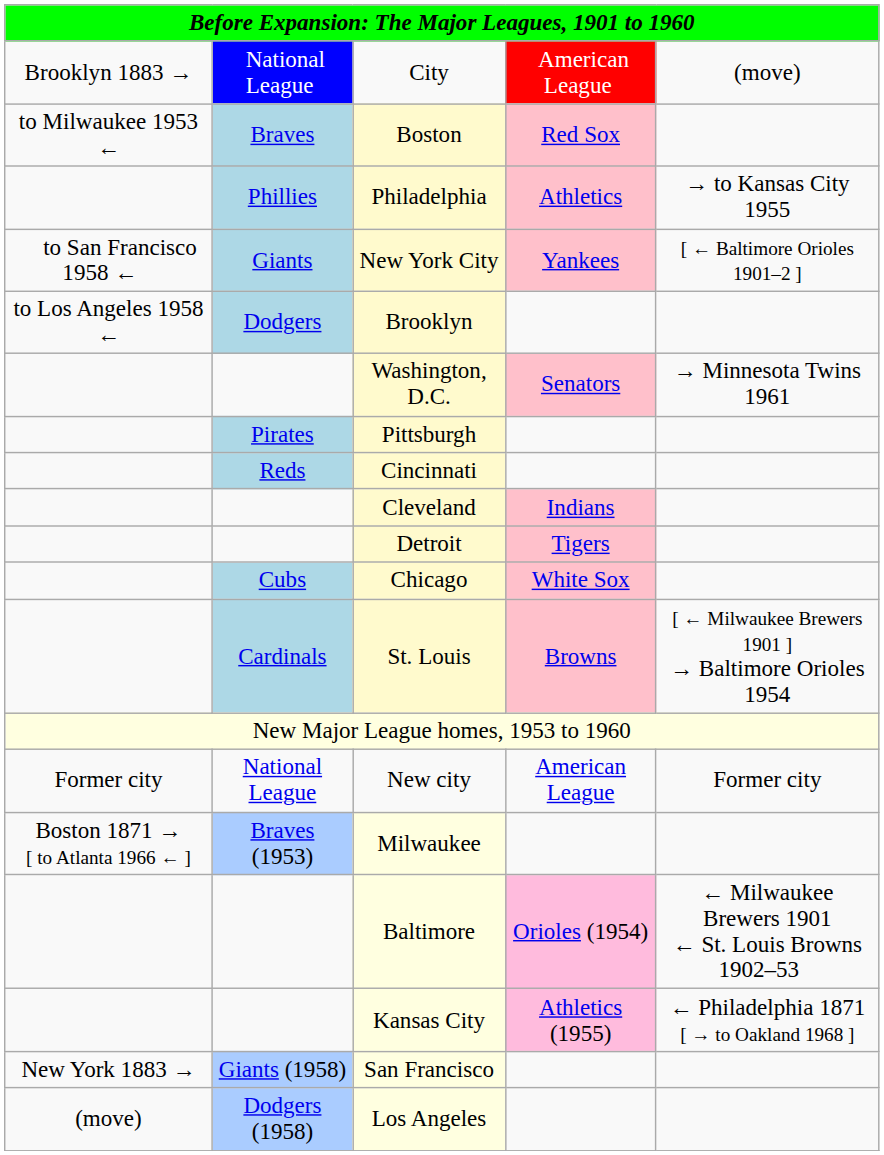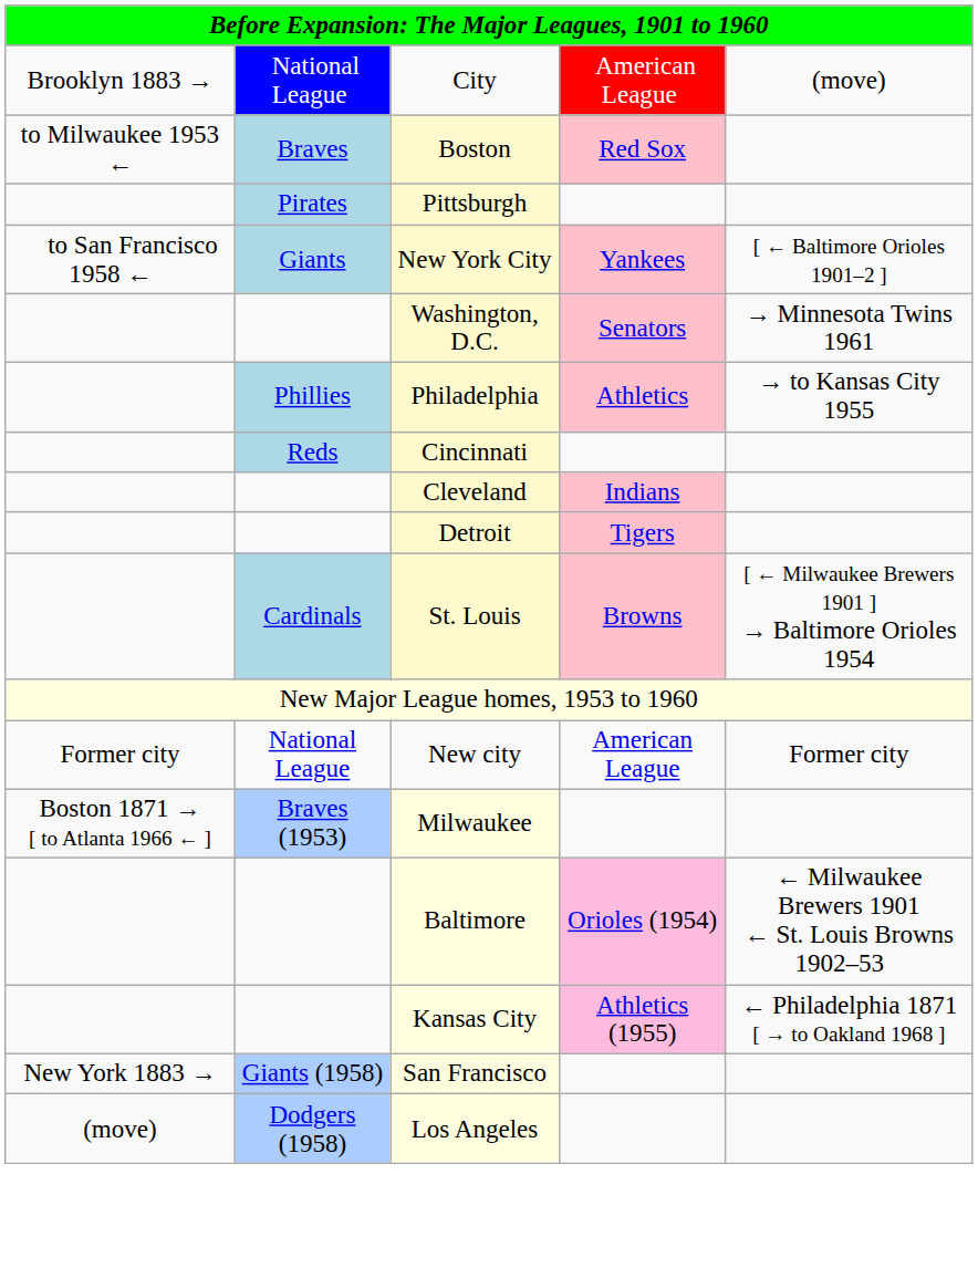 <table class="wikitable floatcenter" style="text-align:center; font-size:*90%">
 <tr style="background:lime;">
 <td colspan="5"><strong><em>Before Expansion:<em> The Major Leagues, 1901 to 1960<strong></td>
 </tr>
 <tr>
 <td></em>Brooklyn 1883<em> →</td>
 <td style="background:blue; color:white"> </strong>National League<strong> </td>
 <td></strong>City<strong></td>
 <td style="background:red; color:white"> </strong>American League<strong> </td>
 <td></em>(move)<em></td>
 </tr>
 <tr>
 <td></em>to Milwaukee 1953 ← <em></td>
 <td style="background:lightblue"><a href='#'>Braves</a></td>
 <td bgcolor="lemonchiffon"></strong>Boston<strong></td>
 <td style="background:pink"><a href='#'>Red Sox</a></td>
 <td> </td>
 </tr>
 <tr>
 <td> </td>
-<td style="background:lightblue"><a href='#'>Phillies</a></td>
-<td bgcolor="lemonchiffon"></strong>Philadelphia<strong></td>
-<td style="background:pink"><a href='#'>Athletics</a></td>
-<td></em> → to Kansas City 1955<em></td>
+<td style="background:lightblue;"><a href='#'>Pirates</a></td>
+<td bgcolor="lemonchiffon"></strong>Pittsburgh<strong></td>
+<td> </td>
+<td> </td>
 </tr>
 <tr>
 <td>    </em> to San Francisco 1958 ← <em>   </td>
 <td style="background:lightblue;"><a href='#'>Giants</a></td>
 <td bgcolor="lemonchiffon"></strong>New York City<strong></td>
 <td style="background:pink;"><a href='#'>Yankees</a></td>
 <td><small></em>[ ← Baltimore Orioles 1901–2 ]<em></small></td>
-</tr>
-<tr>
-<td></em> to Los Angeles 1958 ← <em></td>
-<td style="background:lightblue;"><a href='#'>Dodgers</a></td>
-<td bgcolor="lemonchiffon"></strong>Brooklyn<strong></td>
-<td> </td>
-<td> </td>
 </tr>
 <tr>
 <td> </td>
 <td> </td>
 <td bgcolor="lemonchiffon"></strong>Washington, D.C.<strong></td>
 <td style="background:pink;"><a href='#'>Senators</a></td>
 <td></em> → Minnesota Twins 1961 <em></td>
 </tr>
 <tr>
 <td> </td>
-<td style="background:lightblue;"><a href='#'>Pirates</a></td>
-<td bgcolor="lemonchiffon"></strong>Pittsburgh<strong></td>
-<td> </td>
-<td> </td>
+<td style="background:lightblue"><a href='#'>Phillies</a></td>
+<td bgcolor="lemonchiffon"></strong>Philadelphia<strong></td>
+<td style="background:pink"><a href='#'>Athletics</a></td>
+<td></em> → to Kansas City 1955<em></td>
 </tr>
 <tr>
 <td> </td>
 <td style="background:lightblue;"><a href='#'>Reds</a></td>
 <td bgcolor="lemonchiffon"></strong>Cincinnati<strong></td>
 <td> </td>
 <td> </td>
 </tr>
 <tr>
 <td> </td>
 <td> </td>
 <td bgcolor="lemonchiffon"></strong>Cleveland<strong></td>
 <td style="background:pink"><a href='#'>Indians</a></td>
 <td> </td>
 </tr>
 <tr>
 <td> </td>
 <td> </td>
 <td bgcolor="lemonchiffon"></strong>Detroit<strong></td>
 <td style="background:pink"><a href='#'>Tigers</a></td>
-<td> </td>
-</tr>
-<tr>
-<td> </td>
-<td style="background:lightblue"><a href='#'>Cubs</a></td>
-<td bgcolor="lemonchiffon"></strong>Chicago<strong></td>
-<td style="background:pink"><a href='#'>White Sox</a></td>
 <td> </td>
 </tr>
 <tr>
 <td> </td>
 <td style="background:lightblue"><a href='#'>Cardinals</a></td>
 <td bgcolor="lemonchiffon"></strong>St. Louis<strong></td>
 <td style="background:pink"><a href='#'>Browns</a></td>
 <td></em><small>[ ← Milwaukee Brewers 1901 ]</small><em><br>→ </em>Baltimore Orioles 1954<em></td>
 </tr>
 <tr style="background:lightyellow">
 <td colspan="5"></em>New Major League homes, 1953 to 1960<em></td>
 </tr>
 <tr>
 <td>Former city</td>
 <td></strong><a href='#'>National League</a><strong></td>
 <td>New city</td>
 <td></strong><a href='#'>American League</a><strong></td>
 <td>Former city</td>
 </tr>
 <tr>
 <td></em>Boston 1871 →<br><small>[ to Atlanta 1966 ← ]</small><em></td>
 <td style="background:#acf"><a href='#'>Braves</a> (1953)</td>
 <td bgcolor="lightyellow"></strong>Milwaukee<strong></td>
 <td> </td>
 <td> </td>
 </tr>
 <tr>
 <td> </td>
 <td> </td>
 <td bgcolor="lightyellow"></strong>Baltimore<strong></td>
 <td style="background:#fbd;"><a href='#'>Orioles</a> (1954)</td>
 <td></em>← Milwaukee Brewers 1901 <br> ← St. Louis Browns 1902–53 <em>   </td>
 </tr>
 <tr>
 <td> </td>
 <td> </td>
 <td bgcolor="lightyellow"></strong>Kansas City<strong></td>
 <td style="background:#fbd; "><a href='#'>Athletics</a> (1955)</td>
 <td></em>← Philadelphia 1871<br><small>[ → to Oakland 1968 ]</small><em></td>
 </tr>
 <tr>
 <td></em>New York 1883<em> →</td>
 <td style="background:#acf"><a href='#'>Giants</a> (1958)</td>
 <td bgcolor="lightyellow"></strong>San Francisco<strong></td>
 <td> </td>
 <td> </td>
 </tr>
 <tr>
 <td></em>(move)<em></td>
 <td style="background:#acf"><a href='#'>Dodgers</a> (1958)</td>
 <td bgcolor="lightyellow"></strong>Los Angeles<strong></td>
 <td> </td>
 <td> </td>
 </tr>
 <tr>
 </tr>
 </table>
